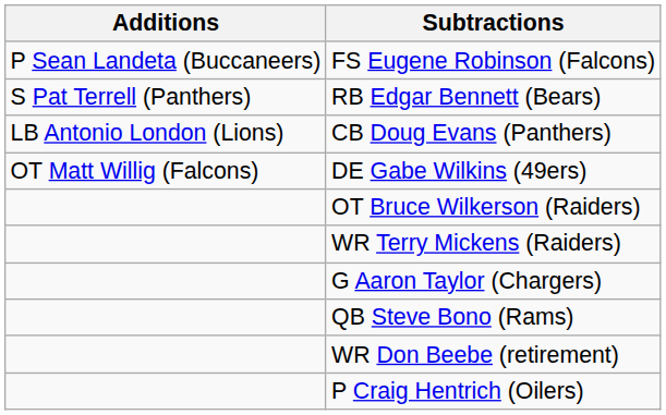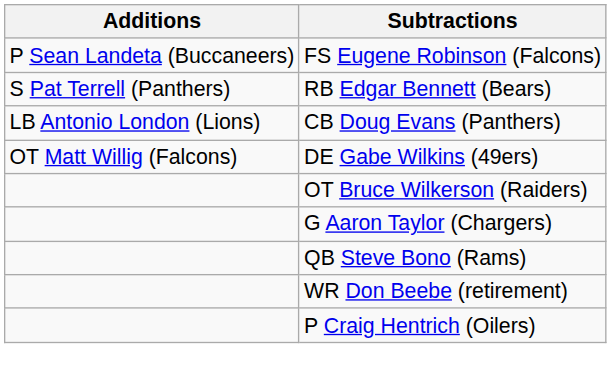 <table class="wikitable">
 <tr>
 <th>Additions</th>
 <th>Subtractions</th>
 </tr>
 <tr>
 <td>P <a href='#'>Sean Landeta</a> (Buccaneers)</td>
 <td>FS <a href='#'>Eugene Robinson</a> (Falcons)</td>
 </tr>
 <tr>
 <td>S <a href='#'>Pat Terrell</a> (Panthers)</td>
 <td>RB <a href='#'>Edgar Bennett</a> (Bears)</td>
 </tr>
 <tr>
 <td>LB <a href='#'>Antonio London</a> (Lions)</td>
 <td>CB <a href='#'>Doug Evans</a> (Panthers)</td>
 </tr>
 <tr>
 <td>OT <a href='#'>Matt Willig</a> (Falcons)</td>
 <td>DE <a href='#'>Gabe Wilkins</a> (49ers)</td>
 </tr>
 <tr>
 <td></td>
 <td>OT <a href='#'>Bruce Wilkerson</a> (Raiders)</td>
 </tr>
 <tr>
 <td></td>
-<td>WR <a href='#'>Terry Mickens</a> (Raiders)</td>
-</tr>
-<tr>
-<td></td>
 <td>G <a href='#'>Aaron Taylor</a> (Chargers)</td>
 </tr>
 <tr>
 <td></td>
 <td>QB <a href='#'>Steve Bono</a> (Rams)</td>
 </tr>
 <tr>
 <td></td>
 <td>WR <a href='#'>Don Beebe</a> (retirement)</td>
 </tr>
 <tr>
 <td></td>
 <td>P <a href='#'>Craig Hentrich</a> (Oilers)</td>
 </tr>
 </table>
